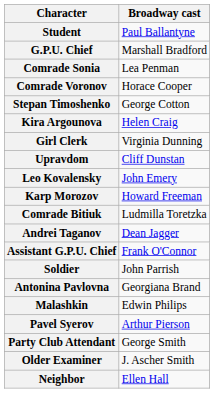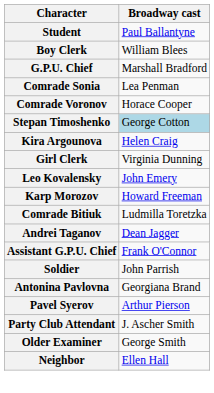 <table class="wikitable plainrowheaders">
 <tr>
 <th scope="col">Character</th>
 <th scope="col">Broadway cast</th>
 </tr>
 <tr>
 <th scope="row">Student</th>
 <td><a href='#'>Paul Ballantyne</a></td>
+</tr>
+<tr>
+<th scope="row">Boy Clerk</th>
+<td>William Blees</td>
 </tr>
 <tr>
 <th scope="row">G.P.U. Chief</th>
 <td>Marshall Bradford</td>
 </tr>
 <tr>
 <th scope="row">Comrade Sonia</th>
 <td>Lea Penman</td>
 </tr>
 <tr>
 <th scope="row">Comrade Voronov</th>
 <td>Horace Cooper</td>
 </tr>
 <tr>
 <th scope="row">Stepan Timoshenko</th>
-<td>George Cotton</td>
+<td style="background: lightblue;">George Cotton</td>
 </tr>
 <tr>
 <th scope="row">Kira Argounova</th>
 <td><a href='#'>Helen Craig</a></td>
 </tr>
 <tr>
 <th scope="row">Girl Clerk</th>
 <td>Virginia Dunning</td>
-</tr>
-<tr>
-<th scope="row">Upravdom</th>
-<td><a href='#'>Cliff Dunstan</a></td>
 </tr>
 <tr>
 <th scope="row">Leo Kovalensky</th>
 <td><a href='#'>John Emery</a></td>
 </tr>
 <tr>
 <th scope="row">Karp Morozov</th>
 <td><a href='#'>Howard Freeman</a></td>
 </tr>
 <tr>
 <th scope="row">Comrade Bitiuk</th>
 <td>Ludmilla Toretzka</td>
 </tr>
 <tr>
 <th scope="row">Andrei Taganov</th>
 <td><a href='#'>Dean Jagger</a></td>
 </tr>
 <tr>
 <th scope="row">Assistant G.P.U. Chief</th>
 <td><a href='#'>Frank O'Connor</a></td>
 </tr>
 <tr>
 <th scope="row">Soldier</th>
 <td>John Parrish</td>
 </tr>
 <tr>
 <th scope="row">Antonina Pavlovna</th>
 <td>Georgiana Brand</td>
 </tr>
 <tr>
-<th scope="row">Malashkin</th>
-<td>Edwin Philips</td>
-</tr>
-<tr>
 <th scope="row">Pavel Syerov</th>
 <td><a href='#'>Arthur Pierson</a></td>
 </tr>
 <tr>
 <th scope="row">Party Club Attendant</th>
-<td>George Smith</td>
+<td>J. Ascher Smith</td>
 </tr>
 <tr>
 <th scope="row">Older Examiner</th>
-<td>J. Ascher Smith</td>
+<td>George Smith</td>
 </tr>
 <tr>
 <th scope="row">Neighbor</th>
 <td><a href='#'>Ellen Hall</a></td>
 </tr>
 </table>
